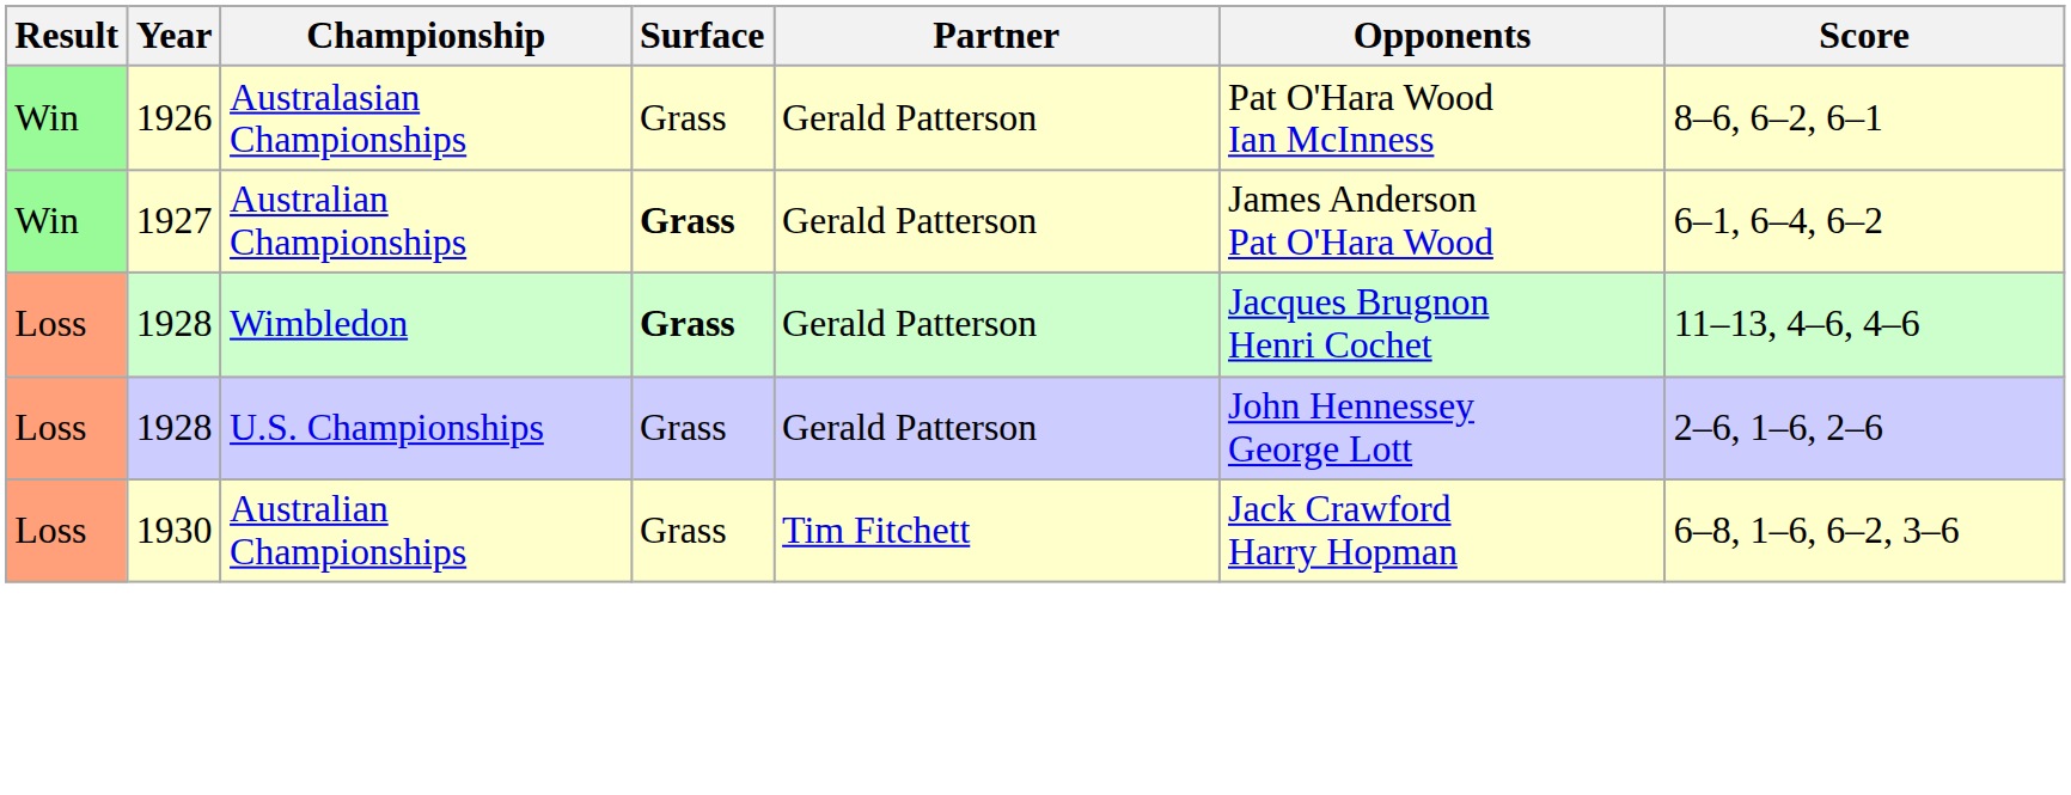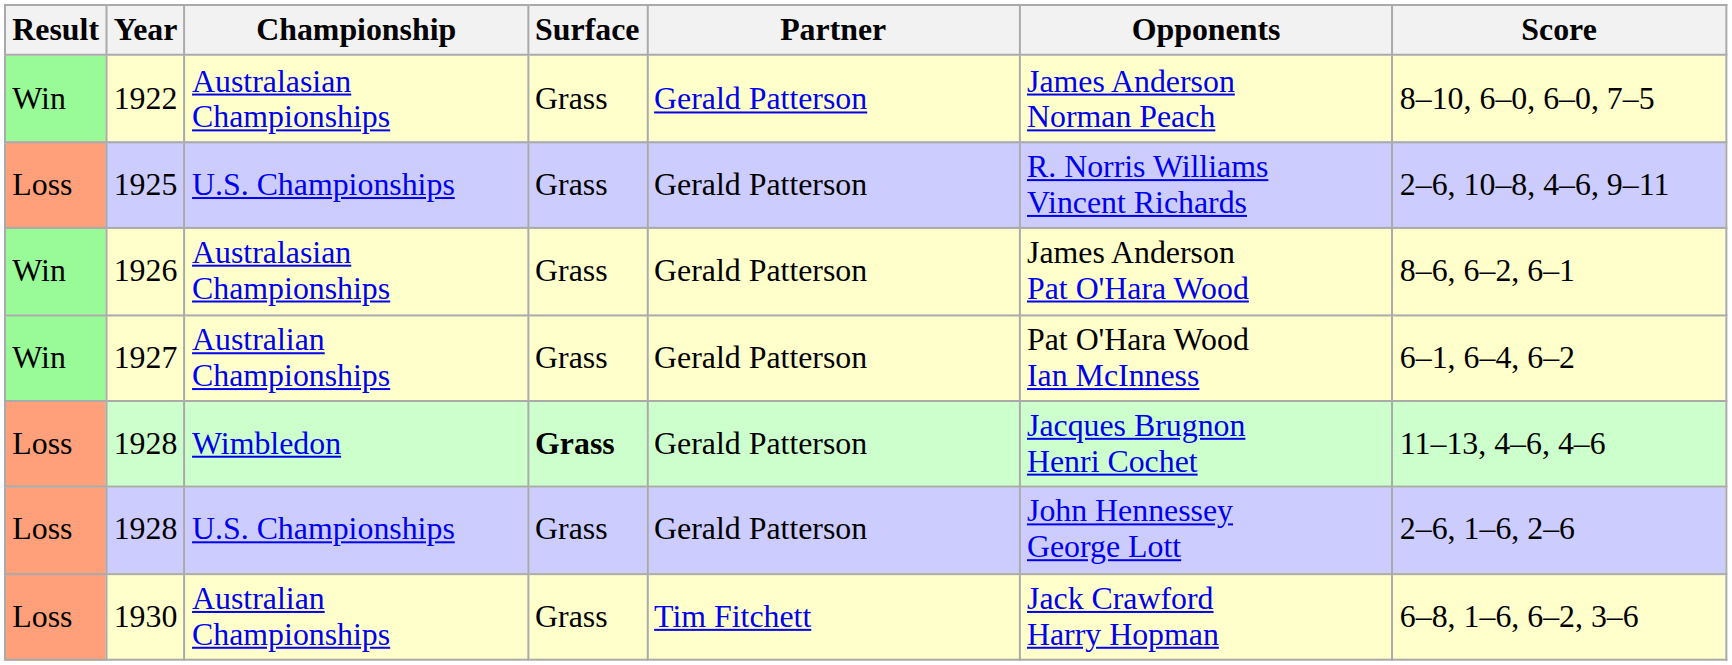 <table class="sortable wikitable">
 <tr>
 <th style="width:40px">Result</th>
 <th style="width:30px">Year</th>
 <th style="width:165px">Championship</th>
 <th style="width:50px">Surface</th>
 <th style="width:180px">Partner</th>
 <th style="width:180px">Opponents</th>
 <th style="width:160px" class="unsortable">Score</th>
 </tr>
 <tr style="background:#ffc;">
 <td style="background:#98fb98;">Win</td>
+<td>1922</td>
+<td><a href='#'>Australasian Championships</a></td>
+<td>Grass</td>
+<td> <a href='#'>Gerald Patterson</a></td>
+<td> <a href='#'>James Anderson</a> <br>  <a href='#'>Norman Peach</a></td>
+<td>8–10, 6–0, 6–0, 7–5</td>
+</tr>
+<tr style="background:#ccf;">
+<td style="background:#ffa07a;">Loss</td>
+<td>1925</td>
+<td><a href='#'>U.S. Championships</a></td>
+<td>Grass</td>
+<td> Gerald Patterson</td>
+<td> <a href='#'>R. Norris Williams</a> <br>  <a href='#'>Vincent Richards</a></td>
+<td>2–6, 10–8, 4–6, 9–11</td>
+</tr>
+<tr style="background:#ffc;">
+<td style="background:#98fb98;">Win</td>
 <td>1926</td>
 <td><a href='#'>Australasian Championships</a></td>
 <td>Grass</td>
 <td> Gerald Patterson</td>
-<td> Pat O'Hara Wood <br>  <a href='#'>Ian McInness</a></td>
+<td> James Anderson <br>  <a href='#'>Pat O'Hara Wood</a></td>
 <td>8–6, 6–2, 6–1</td>
 </tr>
 <tr style="background:#ffc;">
 <td style="background:#98fb98;">Win</td>
 <td>1927</td>
 <td><a href='#'>Australian Championships</a></td>
-<td><strong>Grass</strong></td>
+<td>Grass</td>
 <td> Gerald Patterson</td>
-<td> James Anderson <br>  <a href='#'>Pat O'Hara Wood</a></td>
+<td> Pat O'Hara Wood <br>  <a href='#'>Ian McInness</a></td>
 <td>6–1, 6–4, 6–2</td>
 </tr>
 <tr style="background:#cfc;">
 <td style="background:#ffa07a;">Loss</td>
 <td>1928</td>
 <td><a href='#'>Wimbledon</a></td>
 <td><strong>Grass</strong></td>
 <td> Gerald Patterson</td>
 <td> <a href='#'>Jacques Brugnon</a> <br>  <a href='#'>Henri Cochet</a></td>
 <td>11–13, 4–6, 4–6</td>
 </tr>
 <tr style="background:#ccf;">
 <td style="background:#ffa07a;">Loss</td>
 <td>1928</td>
 <td><a href='#'>U.S. Championships</a></td>
 <td>Grass</td>
 <td> Gerald Patterson</td>
 <td> <a href='#'>John Hennessey</a> <br>  <a href='#'>George Lott</a></td>
 <td>2–6, 1–6, 2–6</td>
 </tr>
 <tr style="background:#ffc;">
 <td style="background:#ffa07a;">Loss</td>
 <td>1930</td>
 <td><a href='#'>Australian Championships</a></td>
 <td>Grass</td>
 <td> <a href='#'>Tim Fitchett</a></td>
 <td> <a href='#'>Jack Crawford</a> <br>  <a href='#'>Harry Hopman</a></td>
 <td>6–8, 1–6, 6–2, 3–6</td>
 </tr>
 </table>
